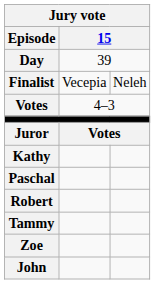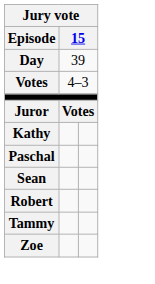 <table class="wikitable nowrap" style="text-align:center;">
 <tr>
 <th colspan="3">Jury vote</th>
 </tr>
 <tr>
 <th>Episode</th>
 <th colspan="2"><a href='#'>15</a></th>
 </tr>
 <tr>
 <th>Day</th>
 <td colspan="2">39</td>
-</tr>
-<tr>
-<th>Finalist</th>
-<td>Vecepia</td>
-<td>Neleh</td>
 </tr>
 <tr>
 <th>Votes</th>
 <td colspan="2">4–3</td>
 </tr>
 <tr>
 <td style="background-color:black;" colspan="3"></td>
 </tr>
 <tr>
 <th>Juror</th>
 <th colspan="2">Votes</th>
 </tr>
 <tr>
 <th>Kathy</th>
 <td></td>
 <td></td>
 </tr>
 <tr>
 <th>Paschal</th>
 <td></td>
 <td></td>
 </tr>
 <tr>
+<th>Sean</th>
+<td></td>
+<td></td>
+</tr>
+<tr>
 <th>Robert</th>
 <td></td>
 <td></td>
 </tr>
 <tr>
 <th>Tammy</th>
 <td></td>
 <td></td>
 </tr>
 <tr>
 <th>Zoe</th>
 <td></td>
 <td></td>
 </tr>
-<tr>
-<th>John</th>
-<td></td>
-<td></td>
-</tr>
 </table>
